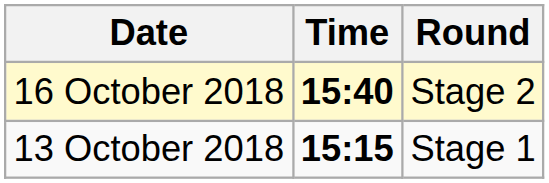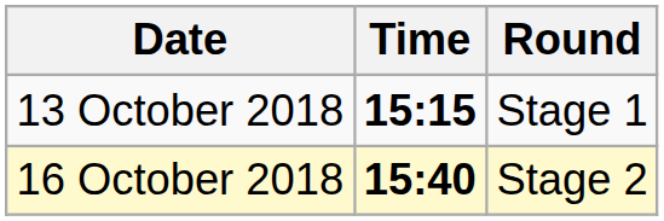 <table class="wikitable">
 <tr>
 <th>Date</th>
 <th>Time</th>
 <th>Round</th>
 </tr>
 <tr>
+<td>13 October 2018</td>
+<td><strong>15:15</strong></td>
+<td>Stage 1</td>
+</tr>
+<tr>
 <td style=background:lemonchiffon>16 October 2018</td>
 <td style=background:lemonchiffon><strong>15:40</strong></td>
 <td style=background:lemonchiffon>Stage   2</td>
 </tr>
-<tr>
-<td>13 October 2018</td>
-<td><strong>15:15</strong></td>
-<td>Stage 1</td>
-</tr>
 </table>
